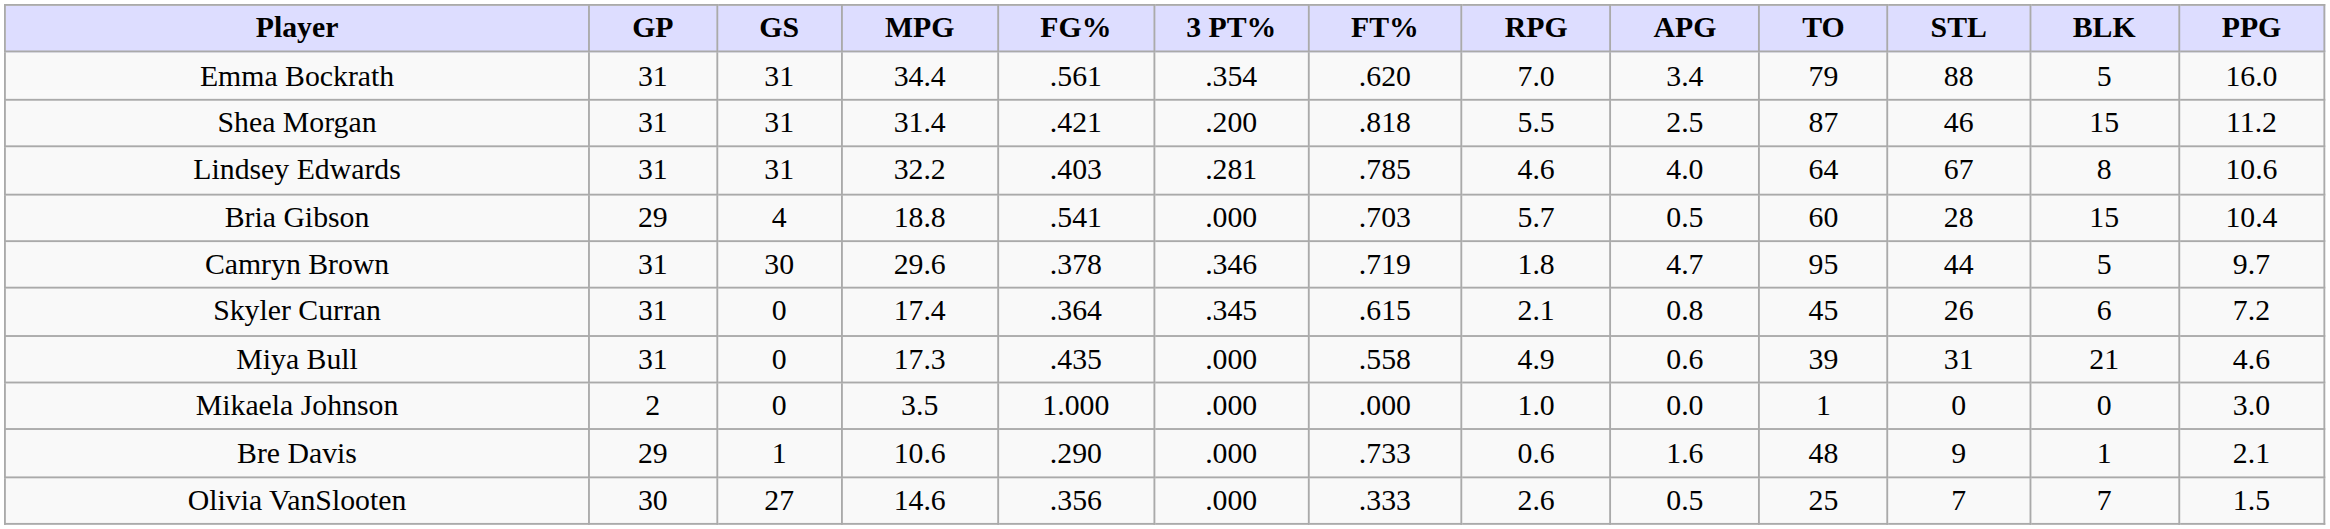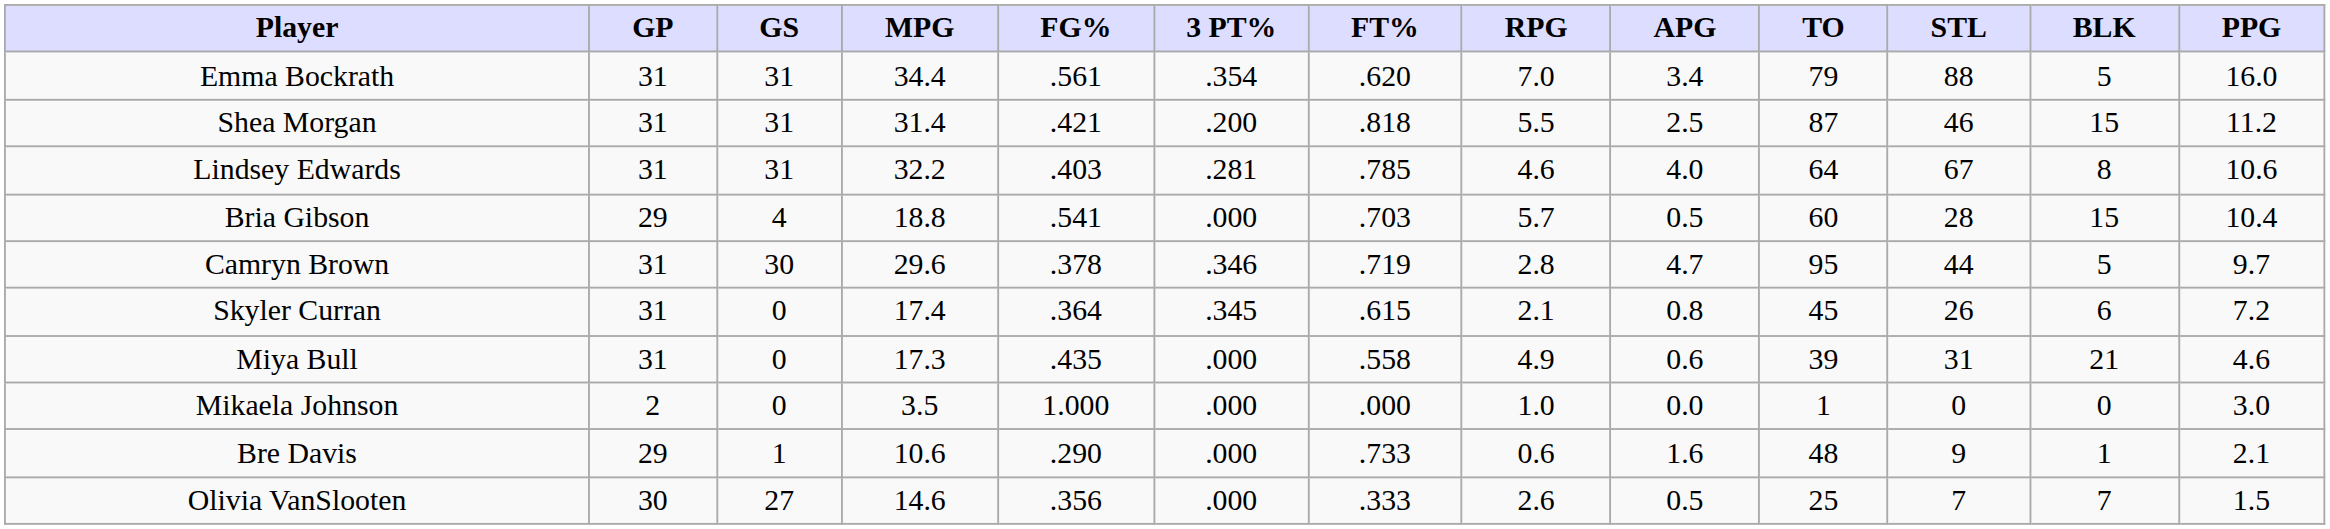 <table class="wikitable sortable">
 <tr>
 <th style="background:#ddf; width:6%;">Player</th>
 <th style="background:#ddf; width:1%;">GP</th>
 <th style="background:#ddf; width:1%;">GS</th>
 <th style="background:#ddf; width:1%;">MPG</th>
 <th style="background:#ddf; width:1%;">FG%</th>
 <th style="background:#ddf; width:1%;">3 PT%</th>
 <th style="background:#ddf; width:1%;">FT%</th>
 <th style="background:#ddf; width:1%;">RPG</th>
 <th style="background:#ddf; width:1%;">APG</th>
 <th style="background:#ddf; width:1%;">TO</th>
 <th style="background:#ddf; width:1%;">STL</th>
 <th style="background:#ddf; width:1%;">BLK</th>
 <th style="background:#ddf; width:1%;">PPG</th>
 </tr>
 <tr style="text-align:center;">
 <td sortname>Emma Bockrath</td>
 <td>31</td>
 <td>31</td>
 <td>34.4</td>
 <td>.561</td>
 <td>.354</td>
 <td>.620</td>
 <td>7.0</td>
 <td>3.4</td>
 <td>79</td>
 <td>88</td>
 <td>5</td>
 <td>16.0</td>
 </tr>
 <tr style="text-align:center;">
 <td sortname>Shea Morgan</td>
 <td>31</td>
 <td>31</td>
 <td>31.4</td>
 <td>.421</td>
 <td>.200</td>
 <td>.818</td>
 <td>5.5</td>
 <td>2.5</td>
 <td>87</td>
 <td>46</td>
 <td>15</td>
 <td>11.2</td>
 </tr>
 <tr style="text-align:center;">
 <td sortname>Lindsey Edwards</td>
 <td>31</td>
 <td>31</td>
 <td>32.2</td>
 <td>.403</td>
 <td>.281</td>
 <td>.785</td>
 <td>4.6</td>
 <td>4.0</td>
 <td>64</td>
 <td>67</td>
 <td>8</td>
 <td>10.6</td>
 </tr>
 <tr style="text-align:center;">
 <td sortname>Bria Gibson</td>
 <td>29</td>
 <td>4</td>
 <td>18.8</td>
 <td>.541</td>
 <td>.000</td>
 <td>.703</td>
 <td>5.7</td>
 <td>0.5</td>
 <td>60</td>
 <td>28</td>
 <td>15</td>
 <td>10.4</td>
 </tr>
 <tr style="text-align:center;">
 <td sortname>Camryn Brown</td>
 <td>31</td>
 <td>30</td>
 <td>29.6</td>
 <td>.378</td>
 <td>.346</td>
 <td>.719</td>
-<td>1.8</td>
+<td>2.8</td>
 <td>4.7</td>
 <td>95</td>
 <td>44</td>
 <td>5</td>
 <td>9.7</td>
 </tr>
 <tr style="text-align:center;">
 <td sortname>Skyler Curran</td>
 <td>31</td>
 <td>0</td>
 <td>17.4</td>
 <td>.364</td>
 <td>.345</td>
 <td>.615</td>
 <td>2.1</td>
 <td>0.8</td>
 <td>45</td>
 <td>26</td>
 <td>6</td>
 <td>7.2</td>
 </tr>
 <tr style="text-align:center;">
 <td sortname>Miya Bull</td>
 <td>31</td>
 <td>0</td>
 <td>17.3</td>
 <td>.435</td>
 <td>.000</td>
 <td>.558</td>
 <td>4.9</td>
 <td>0.6</td>
 <td>39</td>
 <td>31</td>
 <td>21</td>
 <td>4.6</td>
 </tr>
 <tr style="text-align:center;">
 <td sortname>Mikaela Johnson</td>
 <td>2</td>
 <td>0</td>
 <td>3.5</td>
 <td>1.000</td>
 <td>.000</td>
 <td>.000</td>
 <td>1.0</td>
 <td>0.0</td>
 <td>1</td>
 <td>0</td>
 <td>0</td>
 <td>3.0</td>
 </tr>
 <tr style="text-align:center;">
 <td sortname>Bre Davis</td>
 <td>29</td>
 <td>1</td>
 <td>10.6</td>
 <td>.290</td>
 <td>.000</td>
 <td>.733</td>
 <td>0.6</td>
 <td>1.6</td>
 <td>48</td>
 <td>9</td>
 <td>1</td>
 <td>2.1</td>
 </tr>
 <tr style="text-align:center;">
 <td sortname>Olivia VanSlooten</td>
 <td>30</td>
 <td>27</td>
 <td>14.6</td>
 <td>.356</td>
 <td>.000</td>
 <td>.333</td>
 <td>2.6</td>
 <td>0.5</td>
 <td>25</td>
 <td>7</td>
 <td>7</td>
 <td>1.5</td>
 </tr>
 </table>
